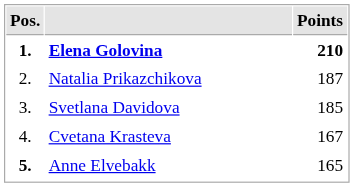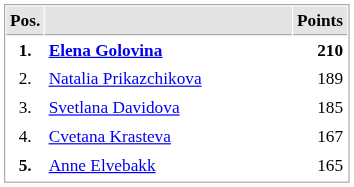 <table cellspacing="1" cellpadding="3" style="border:1px solid #AAAAAA;font-size:90%">
 <tr bgcolor="#E4E4E4">
 <th style="border-bottom:1px solid #AAAAAA" width=10>Pos.</th>
 <th style="border-bottom:1px solid #AAAAAA" width=200></th>
 <th style="border-bottom:1px solid #AAAAAA" width=20>Points</th>
 </tr>
 <tr>
 <td align="center"><strong>1.</strong></td>
 <td> <strong><a href='#'>Elena Golovina</a></strong></td>
 <td align="right"><strong>210</strong></td>
 </tr>
 <tr>
 <td align="center">2.</td>
 <td> <a href='#'>Natalia Prikazchikova</a></td>
-<td align="right">187</td>
+<td align="right">189</td>
 </tr>
 <tr>
 <td align="center">3.</td>
 <td> <a href='#'>Svetlana Davidova</a></td>
 <td align="right">185</td>
 </tr>
 <tr>
 <td align="center">4.</td>
 <td> <a href='#'>Cvetana Krasteva</a></td>
 <td align="right">167</td>
 </tr>
 <tr>
 <td align="center"><strong>5.</strong></td>
 <td> <a href='#'>Anne Elvebakk</a></td>
 <td align="right">165</td>
 </tr>
 <tr>
 </tr>
 </table>
